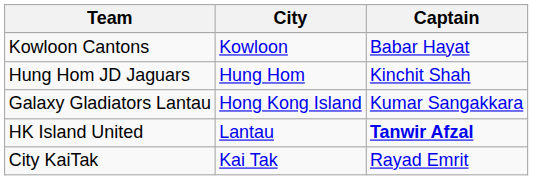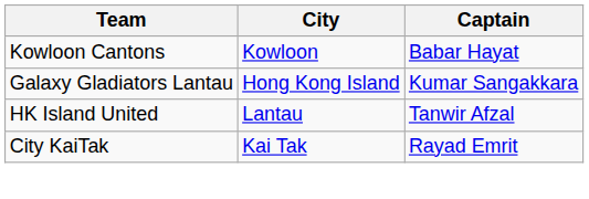 <table class="wikitable">
 <tr>
 <th>Team</th>
 <th>City</th>
 <th>Captain</th>
 </tr>
 <tr>
 <td>Kowloon Cantons</td>
 <td><a href='#'>Kowloon</a></td>
 <td><a href='#'>Babar Hayat</a></td>
 </tr>
 <tr>
-<td>Hung Hom JD Jaguars</td>
-<td><a href='#'>Hung Hom</a></td>
-<td><a href='#'>Kinchit Shah</a></td>
-</tr>
-<tr>
 <td>Galaxy Gladiators Lantau</td>
 <td><a href='#'>Hong Kong Island</a></td>
 <td><a href='#'>Kumar Sangakkara</a></td>
 </tr>
 <tr>
 <td>HK Island United</td>
 <td><a href='#'>Lantau</a></td>
-<td><strong><a href='#'>Tanwir Afzal</a></strong></td>
+<td><a href='#'>Tanwir Afzal</a></td>
 </tr>
 <tr>
 <td>City KaiTak</td>
 <td><a href='#'>Kai Tak</a></td>
 <td><a href='#'>Rayad Emrit</a></td>
 </tr>
 </table>
